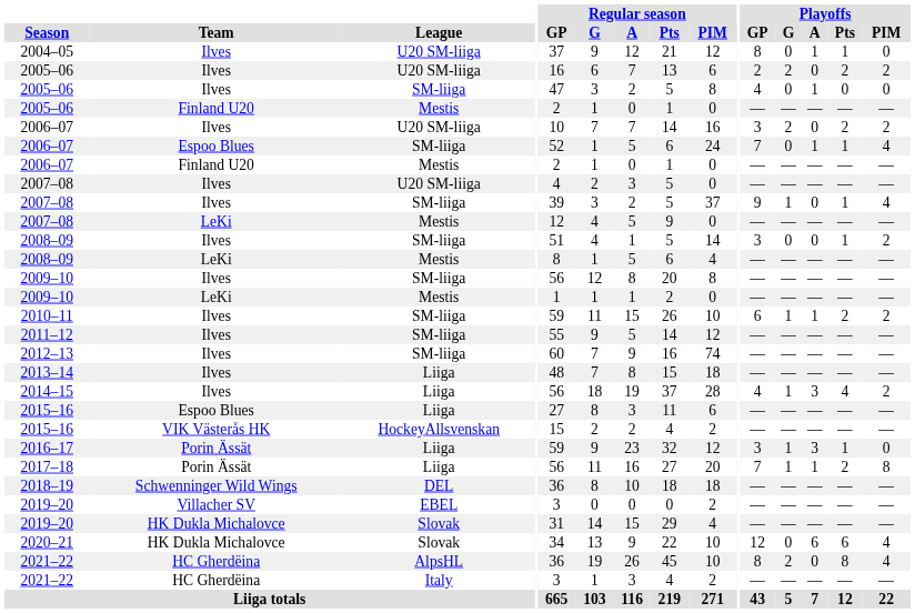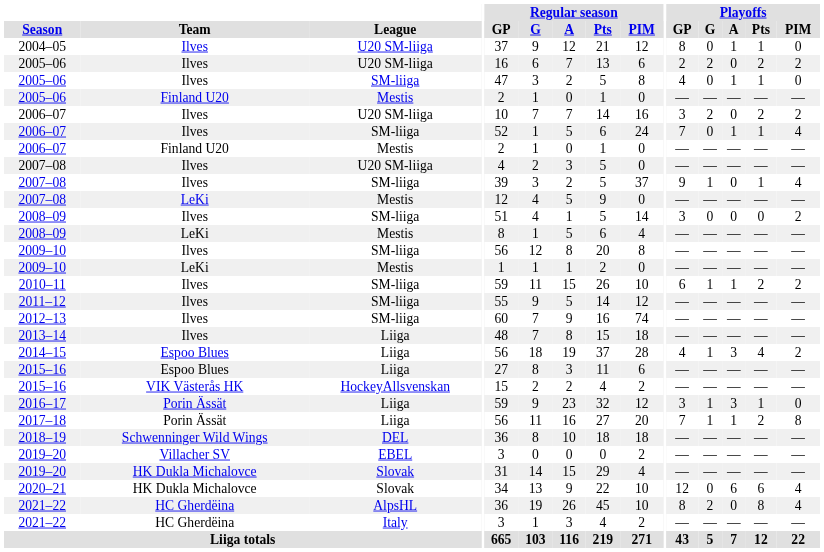 <table border="0" cellpadding="1" cellspacing="0" style="text-align:center; width:60em">
 <tr bgcolor="#e0e0e0">
 <th colspan="3" bgcolor="#ffffff"></th>
 <th rowspan="99" bgcolor="#ffffff"></th>
 <th colspan="5"><a href='#'>Regular season</a></th>
 <th rowspan="99" bgcolor="#ffffff"></th>
 <th colspan="5"><a href='#'>Playoffs</a></th>
 </tr>
 <tr bgcolor="#e0e0e0">
 <th><a href='#'>Season</a></th>
 <th>Team</th>
 <th>League</th>
 <th>GP</th>
 <th><a href='#'>G</a></th>
 <th><a href='#'>A</a></th>
 <th><a href='#'>Pts</a></th>
 <th><a href='#'>PIM</a></th>
 <th>GP</th>
 <th>G</th>
 <th>A</th>
 <th>Pts</th>
 <th>PIM</th>
 </tr>
 <tr>
 <td>2004–05</td>
 <td><a href='#'>Ilves</a></td>
 <td><a href='#'>U20 SM-liiga</a></td>
 <td>37</td>
 <td>9</td>
 <td>12</td>
 <td>21</td>
 <td>12</td>
 <td>8</td>
 <td>0</td>
 <td>1</td>
 <td>1</td>
 <td>0</td>
 </tr>
 <tr bgcolor="#f0f0f0">
 <td>2005–06</td>
 <td>Ilves</td>
 <td>U20 SM-liiga</td>
 <td>16</td>
 <td>6</td>
 <td>7</td>
 <td>13</td>
 <td>6</td>
 <td>2</td>
 <td>2</td>
 <td>0</td>
 <td>2</td>
 <td>2</td>
 </tr>
 <tr>
 <td><a href='#'>2005–06</a></td>
 <td>Ilves</td>
 <td><a href='#'>SM-liiga</a></td>
 <td>47</td>
 <td>3</td>
 <td>2</td>
 <td>5</td>
 <td>8</td>
 <td>4</td>
 <td>0</td>
 <td>1</td>
-<td>0</td>
+<td>1</td>
 <td>0</td>
 </tr>
 <tr bgcolor="#f0f0f0">
 <td><a href='#'>2005–06</a></td>
 <td><a href='#'>Finland U20</a></td>
 <td><a href='#'>Mestis</a></td>
 <td>2</td>
 <td>1</td>
 <td>0</td>
 <td>1</td>
 <td>0</td>
 <td>—</td>
 <td>—</td>
 <td>—</td>
 <td>—</td>
 <td>—</td>
 </tr>
 <tr>
 <td>2006–07</td>
 <td>Ilves</td>
 <td>U20 SM-liiga</td>
 <td>10</td>
 <td>7</td>
 <td>7</td>
 <td>14</td>
 <td>16</td>
 <td>3</td>
 <td>2</td>
 <td>0</td>
 <td>2</td>
 <td>2</td>
 </tr>
 <tr bgcolor="#f0f0f0">
 <td><a href='#'>2006–07</a></td>
-<td><a href='#'>Espoo Blues</a></td>
+<td>Ilves</td>
 <td>SM-liiga</td>
 <td>52</td>
 <td>1</td>
 <td>5</td>
 <td>6</td>
 <td>24</td>
 <td>7</td>
 <td>0</td>
 <td>1</td>
 <td>1</td>
 <td>4</td>
 </tr>
 <tr>
 <td><a href='#'>2006–07</a></td>
 <td>Finland U20</td>
 <td>Mestis</td>
 <td>2</td>
 <td>1</td>
 <td>0</td>
 <td>1</td>
 <td>0</td>
 <td>—</td>
 <td>—</td>
 <td>—</td>
 <td>—</td>
 <td>—</td>
 </tr>
 <tr bgcolor="#f0f0f0">
 <td>2007–08</td>
 <td>Ilves</td>
 <td>U20 SM-liiga</td>
 <td>4</td>
 <td>2</td>
 <td>3</td>
 <td>5</td>
 <td>0</td>
 <td>—</td>
 <td>—</td>
 <td>—</td>
 <td>—</td>
 <td>—</td>
 </tr>
 <tr>
 <td><a href='#'>2007–08</a></td>
 <td>Ilves</td>
 <td>SM-liiga</td>
 <td>39</td>
 <td>3</td>
 <td>2</td>
 <td>5</td>
 <td>37</td>
 <td>9</td>
 <td>1</td>
 <td>0</td>
 <td>1</td>
 <td>4</td>
 </tr>
 <tr bgcolor="#f0f0f0">
 <td><a href='#'>2007–08</a></td>
 <td><a href='#'>LeKi</a></td>
 <td>Mestis</td>
 <td>12</td>
 <td>4</td>
 <td>5</td>
 <td>9</td>
 <td>0</td>
 <td>—</td>
 <td>—</td>
 <td>—</td>
 <td>—</td>
 <td>—</td>
 </tr>
 <tr>
 <td><a href='#'>2008–09</a></td>
 <td>Ilves</td>
 <td>SM-liiga</td>
 <td>51</td>
 <td>4</td>
 <td>1</td>
 <td>5</td>
 <td>14</td>
 <td>3</td>
 <td>0</td>
 <td>0</td>
-<td>1</td>
+<td>0</td>
 <td>2</td>
 </tr>
 <tr bgcolor="#f0f0f0">
 <td><a href='#'>2008–09</a></td>
 <td>LeKi</td>
 <td>Mestis</td>
 <td>8</td>
 <td>1</td>
 <td>5</td>
 <td>6</td>
 <td>4</td>
 <td>—</td>
 <td>—</td>
 <td>—</td>
 <td>—</td>
 <td>—</td>
 </tr>
 <tr>
 <td><a href='#'>2009–10</a></td>
 <td>Ilves</td>
 <td>SM-liiga</td>
 <td>56</td>
 <td>12</td>
 <td>8</td>
 <td>20</td>
 <td>8</td>
 <td>—</td>
 <td>—</td>
 <td>—</td>
 <td>—</td>
 <td>—</td>
 </tr>
 <tr bgcolor="#f0f0f0">
 <td><a href='#'>2009–10</a></td>
 <td>LeKi</td>
 <td>Mestis</td>
 <td>1</td>
 <td>1</td>
 <td>1</td>
 <td>2</td>
 <td>0</td>
 <td>—</td>
 <td>—</td>
 <td>—</td>
 <td>—</td>
 <td>—</td>
 </tr>
 <tr>
 <td><a href='#'>2010–11</a></td>
 <td>Ilves</td>
 <td>SM-liiga</td>
 <td>59</td>
 <td>11</td>
 <td>15</td>
 <td>26</td>
 <td>10</td>
 <td>6</td>
 <td>1</td>
 <td>1</td>
 <td>2</td>
 <td>2</td>
 </tr>
 <tr bgcolor="#f0f0f0">
 <td><a href='#'>2011–12</a></td>
 <td>Ilves</td>
 <td>SM-liiga</td>
 <td>55</td>
 <td>9</td>
 <td>5</td>
 <td>14</td>
 <td>12</td>
 <td>—</td>
 <td>—</td>
 <td>—</td>
 <td>—</td>
 <td>—</td>
 </tr>
 <tr>
 <td><a href='#'>2012–13</a></td>
 <td>Ilves</td>
 <td>SM-liiga</td>
 <td>60</td>
 <td>7</td>
 <td>9</td>
 <td>16</td>
 <td>74</td>
 <td>—</td>
 <td>—</td>
 <td>—</td>
 <td>—</td>
 <td>—</td>
 </tr>
 <tr bgcolor="#f0f0f0">
 <td><a href='#'>2013–14</a></td>
 <td>Ilves</td>
 <td>Liiga</td>
 <td>48</td>
 <td>7</td>
 <td>8</td>
 <td>15</td>
 <td>18</td>
 <td>—</td>
 <td>—</td>
 <td>—</td>
 <td>—</td>
 <td>—</td>
 </tr>
 <tr>
 <td><a href='#'>2014–15</a></td>
-<td>Ilves</td>
+<td><a href='#'>Espoo Blues</a></td>
 <td>Liiga</td>
 <td>56</td>
 <td>18</td>
 <td>19</td>
 <td>37</td>
 <td>28</td>
 <td>4</td>
 <td>1</td>
 <td>3</td>
 <td>4</td>
 <td>2</td>
 </tr>
 <tr bgcolor="#f0f0f0">
 <td><a href='#'>2015–16</a></td>
 <td>Espoo Blues</td>
 <td>Liiga</td>
 <td>27</td>
 <td>8</td>
 <td>3</td>
 <td>11</td>
 <td>6</td>
 <td>—</td>
 <td>—</td>
 <td>—</td>
 <td>—</td>
 <td>—</td>
 </tr>
 <tr>
 <td><a href='#'>2015–16</a></td>
 <td><a href='#'>VIK Västerås HK</a></td>
 <td><a href='#'>HockeyAllsvenskan</a></td>
 <td>15</td>
 <td>2</td>
 <td>2</td>
 <td>4</td>
 <td>2</td>
 <td>—</td>
 <td>—</td>
 <td>—</td>
 <td>—</td>
 <td>—</td>
 </tr>
 <tr bgcolor="#f0f0f0">
 <td><a href='#'>2016–17</a></td>
 <td><a href='#'>Porin Ässät</a></td>
 <td>Liiga</td>
 <td>59</td>
 <td>9</td>
 <td>23</td>
 <td>32</td>
 <td>12</td>
 <td>3</td>
 <td>1</td>
 <td>3</td>
 <td>1</td>
 <td>0</td>
 </tr>
 <tr>
 <td><a href='#'>2017–18</a></td>
 <td>Porin Ässät</td>
 <td>Liiga</td>
 <td>56</td>
 <td>11</td>
 <td>16</td>
 <td>27</td>
 <td>20</td>
 <td>7</td>
 <td>1</td>
 <td>1</td>
 <td>2</td>
 <td>8</td>
 </tr>
 <tr bgcolor="#f0f0f0">
 <td><a href='#'>2018–19</a></td>
 <td><a href='#'>Schwenninger Wild Wings</a></td>
 <td><a href='#'>DEL</a></td>
 <td>36</td>
 <td>8</td>
 <td>10</td>
 <td>18</td>
 <td>18</td>
 <td>—</td>
 <td>—</td>
 <td>—</td>
 <td>—</td>
 <td>—</td>
 </tr>
 <tr>
 <td><a href='#'>2019–20</a></td>
 <td><a href='#'>Villacher SV</a></td>
 <td><a href='#'>EBEL</a></td>
 <td>3</td>
 <td>0</td>
 <td>0</td>
 <td>0</td>
 <td>2</td>
 <td>—</td>
 <td>—</td>
 <td>—</td>
 <td>—</td>
 <td>—</td>
 </tr>
 <tr bgcolor="#f0f0f0">
 <td><a href='#'>2019–20</a></td>
 <td><a href='#'>HK Dukla Michalovce</a></td>
 <td><a href='#'>Slovak</a></td>
 <td>31</td>
 <td>14</td>
 <td>15</td>
 <td>29</td>
 <td>4</td>
 <td>—</td>
 <td>—</td>
 <td>—</td>
 <td>—</td>
 <td>—</td>
 </tr>
 <tr>
 <td><a href='#'>2020–21</a></td>
 <td>HK Dukla Michalovce</td>
 <td>Slovak</td>
 <td>34</td>
 <td>13</td>
 <td>9</td>
 <td>22</td>
 <td>10</td>
 <td>12</td>
 <td>0</td>
 <td>6</td>
 <td>6</td>
 <td>4</td>
 </tr>
 <tr bgcolor="#f0f0f0">
 <td><a href='#'>2021–22</a></td>
 <td><a href='#'>HC Gherdëina</a></td>
 <td><a href='#'>AlpsHL</a></td>
 <td>36</td>
 <td>19</td>
 <td>26</td>
 <td>45</td>
 <td>10</td>
 <td>8</td>
 <td>2</td>
 <td>0</td>
 <td>8</td>
 <td>4</td>
 </tr>
 <tr>
 <td><a href='#'>2021–22</a></td>
 <td>HC Gherdëina</td>
 <td><a href='#'>Italy</a></td>
 <td>3</td>
 <td>1</td>
 <td>3</td>
 <td>4</td>
 <td>2</td>
 <td>—</td>
 <td>—</td>
 <td>—</td>
 <td>—</td>
 <td>—</td>
 </tr>
 <tr>
 </tr>
 <tr ALIGN="center" bgcolor="#e0e0e0">
 <th colspan="3">Liiga totals</th>
 <th ALIGN="center">665</th>
 <th ALIGN="center">103</th>
 <th ALIGN="center">116</th>
 <th ALIGN="center">219</th>
 <th ALIGN="center">271</th>
 <th ALIGN="center">43</th>
 <th ALIGN="center">5</th>
 <th ALIGN="center">7</th>
 <th ALIGN="center">12</th>
 <th ALIGN="center">22</th>
 </tr>
 </table>
